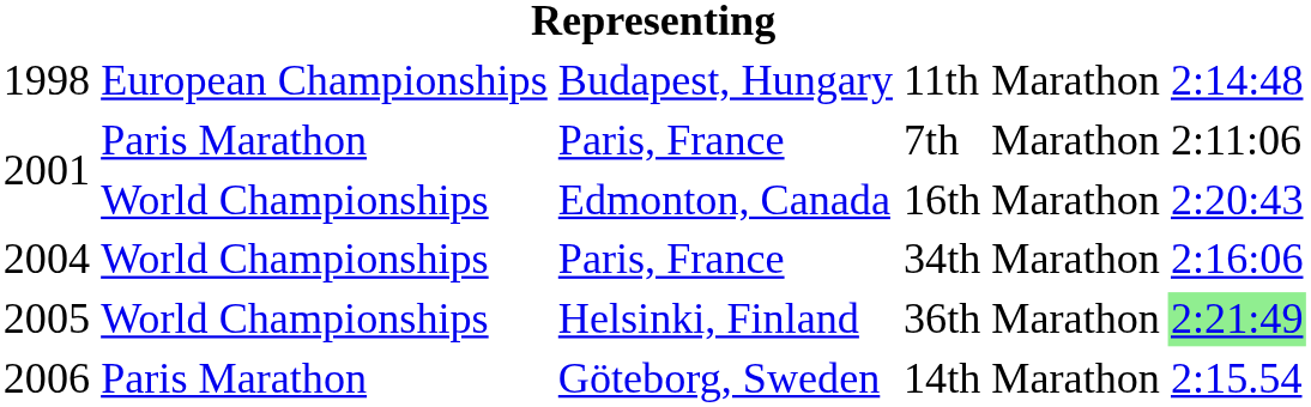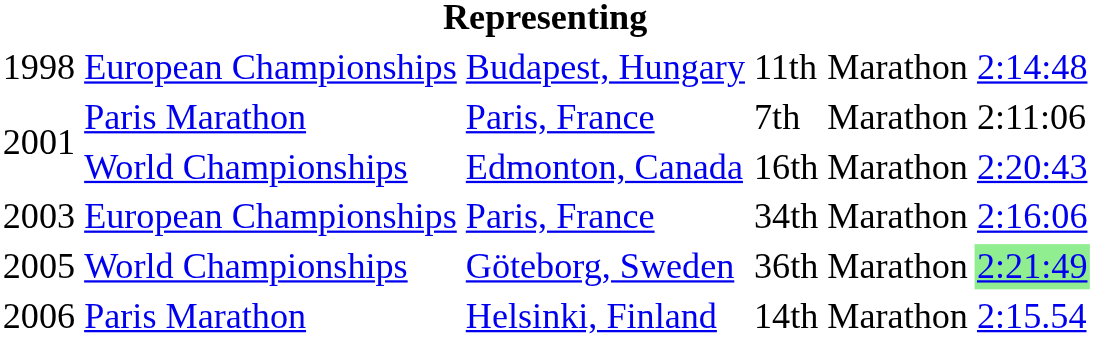 <table>
 <tr>
 <th colspan="6">Representing </th>
 </tr>
 <tr>
 <td>1998</td>
 <td><a href='#'>European Championships</a></td>
 <td><a href='#'>Budapest, Hungary</a></td>
 <td>11th</td>
 <td>Marathon</td>
 <td><a href='#'>2:14:48</a></td>
 </tr>
 <tr>
 <td rowspan=2>2001</td>
 <td><a href='#'>Paris Marathon</a></td>
 <td><a href='#'>Paris, France</a></td>
 <td>7th</td>
 <td>Marathon</td>
 <td>2:11:06</td>
 </tr>
 <tr>
 <td><a href='#'>World Championships</a></td>
 <td><a href='#'>Edmonton, Canada</a></td>
 <td>16th</td>
 <td>Marathon</td>
 <td><a href='#'>2:20:43</a></td>
 </tr>
 <tr>
-<td>2004</td>
-<td><a href='#'>World Championships</a></td>
+<td>2003</td>
+<td><a href='#'>European Championships</a></td>
 <td><a href='#'>Paris, France</a></td>
 <td>34th</td>
 <td>Marathon</td>
 <td><a href='#'>2:16:06</a></td>
 </tr>
 <tr>
 <td>2005</td>
 <td><a href='#'>World Championships</a></td>
-<td><a href='#'>Helsinki, Finland</a></td>
+<td><a href='#'>Göteborg, Sweden</a></td>
 <td>36th</td>
 <td>Marathon</td>
 <td style="background: lightgreen;"><a href='#'>2:21:49</a></td>
 </tr>
 <tr>
 <td>2006</td>
 <td><a href='#'>Paris Marathon</a></td>
-<td><a href='#'>Göteborg, Sweden</a></td>
+<td><a href='#'>Helsinki, Finland</a></td>
 <td>14th</td>
 <td>Marathon</td>
 <td><a href='#'>2:15.54</a></td>
 </tr>
 </table>
